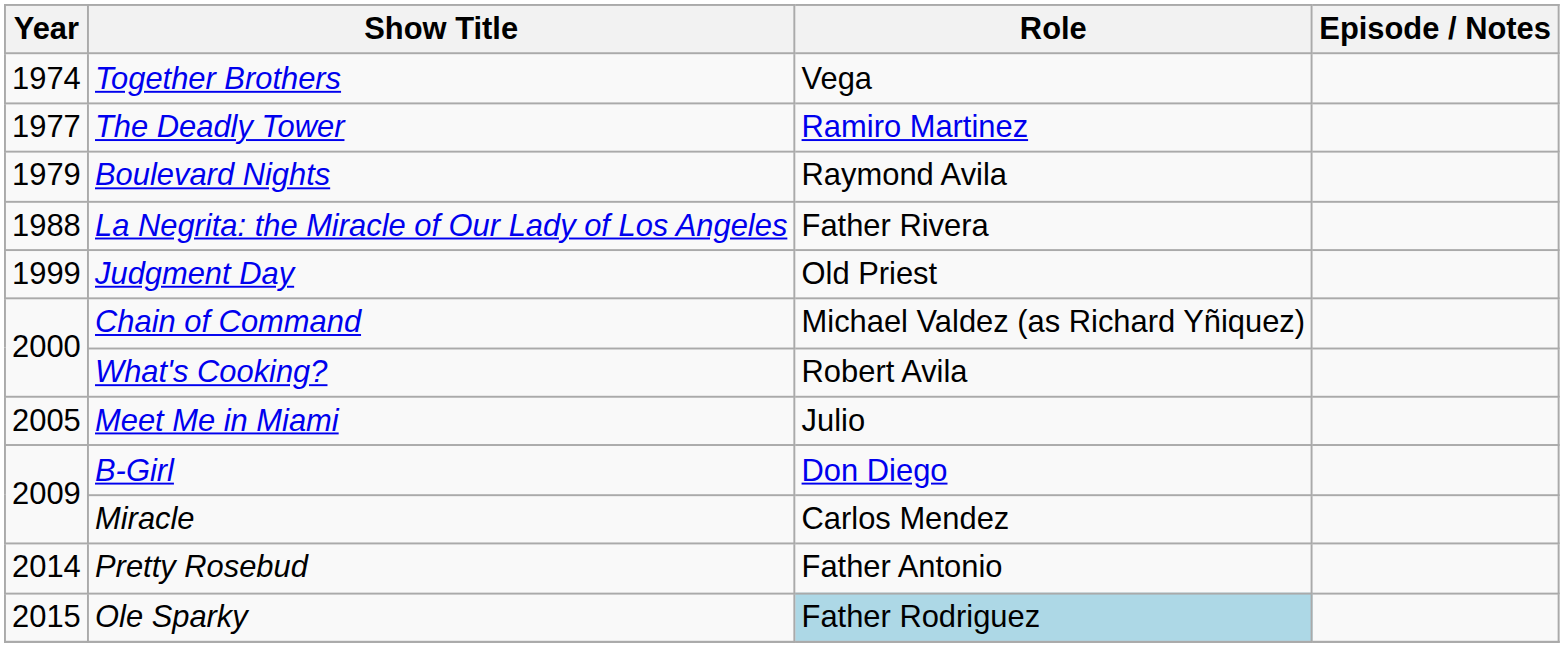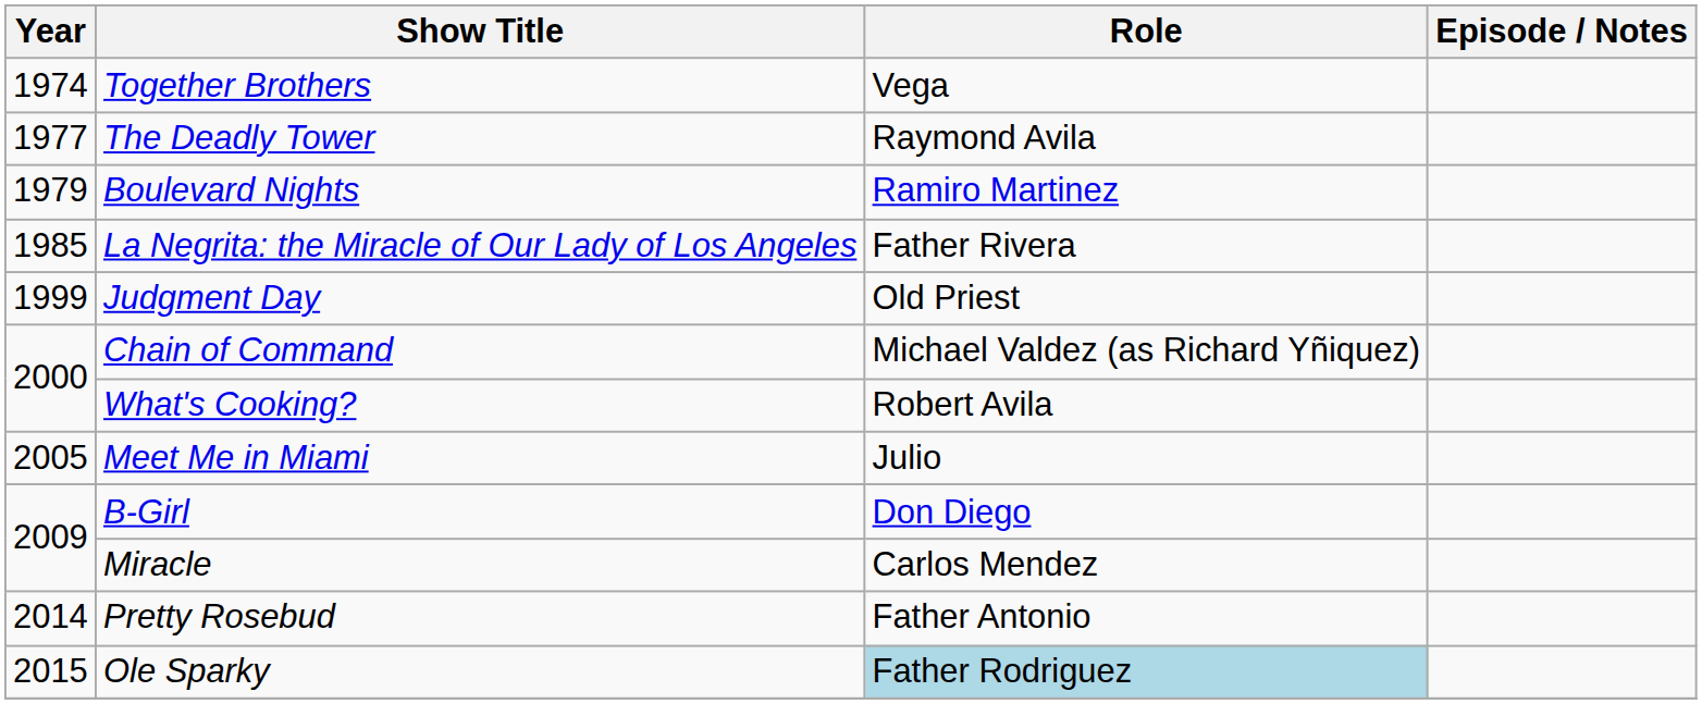 <table class="wikitable sortable">
 <tr>
 <th>Year</th>
 <th>Show Title</th>
 <th>Role</th>
 <th class="unsortable">Episode / Notes</th>
 </tr>
 <tr>
 <td>1974</td>
 <td><em><a href='#'>Together Brothers</a></em></td>
 <td>Vega</td>
 <td></td>
 </tr>
 <tr>
 <td>1977</td>
 <td><em><a href='#'>The Deadly Tower</a></em></td>
-<td><a href='#'>Ramiro Martinez</a></td>
+<td>Raymond Avila</td>
 <td></td>
 </tr>
 <tr>
 <td>1979</td>
 <td><em><a href='#'>Boulevard Nights</a></em></td>
-<td>Raymond Avila</td>
+<td><a href='#'>Ramiro Martinez</a></td>
 <td></td>
 </tr>
 <tr>
-<td>1988</td>
+<td>1985</td>
 <td><em><a href='#'>La Negrita: the Miracle of Our Lady of Los Angeles</a></em></td>
 <td>Father Rivera</td>
 <td></td>
 </tr>
 <tr>
 <td>1999</td>
 <td><em><a href='#'>Judgment Day</a></em></td>
 <td>Old Priest</td>
 <td></td>
 </tr>
 <tr>
 <td rowspan=2>2000</td>
 <td><em><a href='#'>Chain of Command</a></em></td>
 <td>Michael Valdez (as Richard Yñiquez)</td>
 <td></td>
 </tr>
 <tr>
 <td><em><a href='#'>What's Cooking?</a></em></td>
 <td>Robert Avila</td>
 <td></td>
 </tr>
 <tr>
 <td>2005</td>
 <td><em><a href='#'>Meet Me in Miami</a></em></td>
 <td>Julio</td>
 <td></td>
 </tr>
 <tr>
 <td rowspan=2>2009</td>
 <td><em><a href='#'>B-Girl</a></em></td>
 <td><a href='#'>Don Diego</a></td>
 <td></td>
 </tr>
 <tr>
 <td><em>Miracle</em></td>
 <td>Carlos Mendez</td>
 <td></td>
 </tr>
 <tr>
 <td>2014</td>
 <td><em>Pretty Rosebud</em></td>
 <td>Father Antonio</td>
 <td></td>
 </tr>
 <tr>
 <td>2015</td>
 <td><em>Ole Sparky</em></td>
 <td style="background: lightblue;">Father Rodriguez</td>
 <td></td>
 </tr>
 <tr>
 </tr>
 </table>
